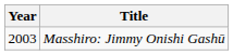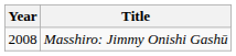 <table class="wikitable">
 <tr>
 <th>Year</th>
 <th>Title</th>
 </tr>
 <tr>
-<td>2003</td>
+<td>2008</td>
 <td><em>Masshiro: Jimmy Onishi Gashū</em></td>
 </tr>
 </table>
